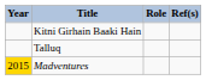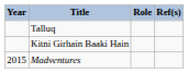 <table class="wikitable" style="font-size:90%">
 <tr style="text-align:center;">
 <th style="background:#B0C4DE;">Year</th>
 <th style="background:#B0C4DE;">Title</th>
 <th style="background:#B0C4DE;">Role</th>
 <th style="background:#B0C4DE;">Ref(s)</th>
 </tr>
 <tr>
 <td></td>
+<td>Talluq</td>
+<td></td>
+<td></td>
+</tr>
+<tr>
+<td></td>
 <td>Kitni Girhain Baaki Hain</td>
 <td></td>
 <td></td>
 </tr>
 <tr>
-<td></td>
-<td>Talluq</td>
-<td></td>
-<td></td>
-</tr>
-<tr>
-<td style="background: gold;">2015</td>
+<td>2015</td>
 <td><em>Madventures</em></td>
 <td></td>
 <td></td>
 </tr>
 </table>
